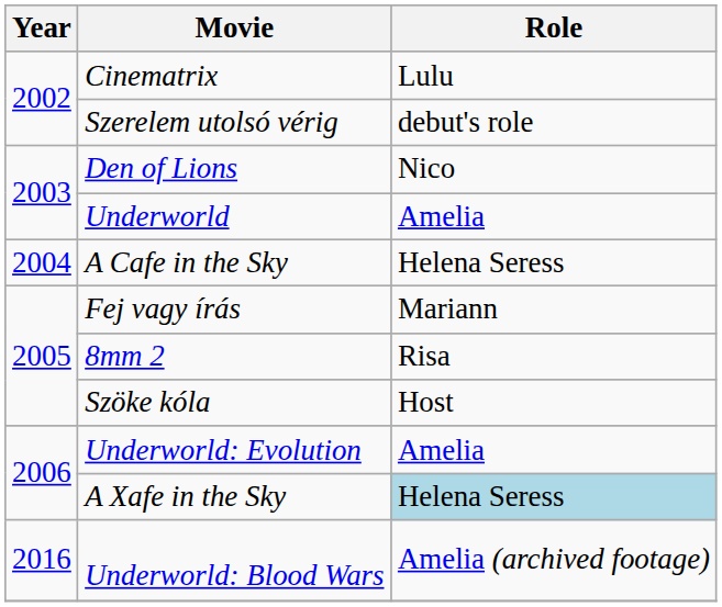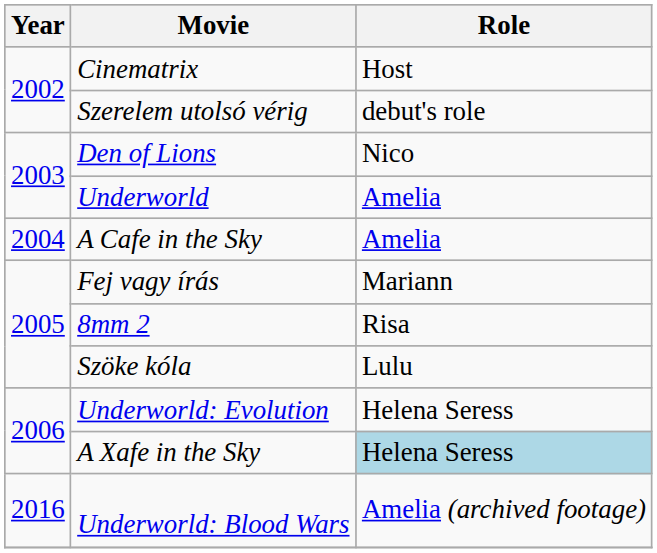 <table class="wikitable">
 <tr>
 <th>Year</th>
 <th>Movie</th>
 <th>Role</th>
 </tr>
 <tr>
 <td rowspan="2"><a href='#'>2002</a></td>
 <td><em>Cinematrix</em></td>
-<td>Lulu</td>
+<td>Host</td>
 </tr>
 <tr>
 <td><em>Szerelem utolsó vérig</em></td>
 <td>debut's role</td>
 </tr>
 <tr>
 <td rowspan="2"><a href='#'>2003</a></td>
 <td><em><a href='#'>Den of Lions</a></em></td>
 <td>Nico</td>
 </tr>
 <tr>
 <td><em><a href='#'>Underworld</a></em></td>
 <td><a href='#'>Amelia</a></td>
 </tr>
 <tr>
 <td><a href='#'>2004</a></td>
 <td><em>A Cafe in the Sky</em></td>
-<td>Helena Seress</td>
+<td><a href='#'>Amelia</a></td>
 </tr>
 <tr>
 <td rowspan="3"><a href='#'>2005</a></td>
 <td><em>Fej vagy írás</em></td>
 <td>Mariann</td>
 </tr>
 <tr>
 <td><em><a href='#'>8mm 2</a></em></td>
 <td>Risa</td>
 </tr>
 <tr>
 <td><em>Szöke kóla</em></td>
-<td>Host</td>
+<td>Lulu</td>
 </tr>
 <tr>
 <td rowspan="2"><a href='#'>2006</a></td>
 <td><em><a href='#'>Underworld: Evolution</a></em></td>
-<td><a href='#'>Amelia</a></td>
+<td>Helena Seress</td>
 </tr>
 <tr>
 <td><em>A Xafe in the Sky</em></td>
 <td style="background: lightblue;">Helena Seress</td>
 </tr>
 <tr>
 <td rowspan="1"><a href='#'>2016</a></td>
 <td><br><em><a href='#'>Underworld: Blood Wars</a></em></td>
 <td><a href='#'>Amelia</a> <em>(archived footage)</em></td>
 </tr>
 <tr>
 </tr>
 </table>
